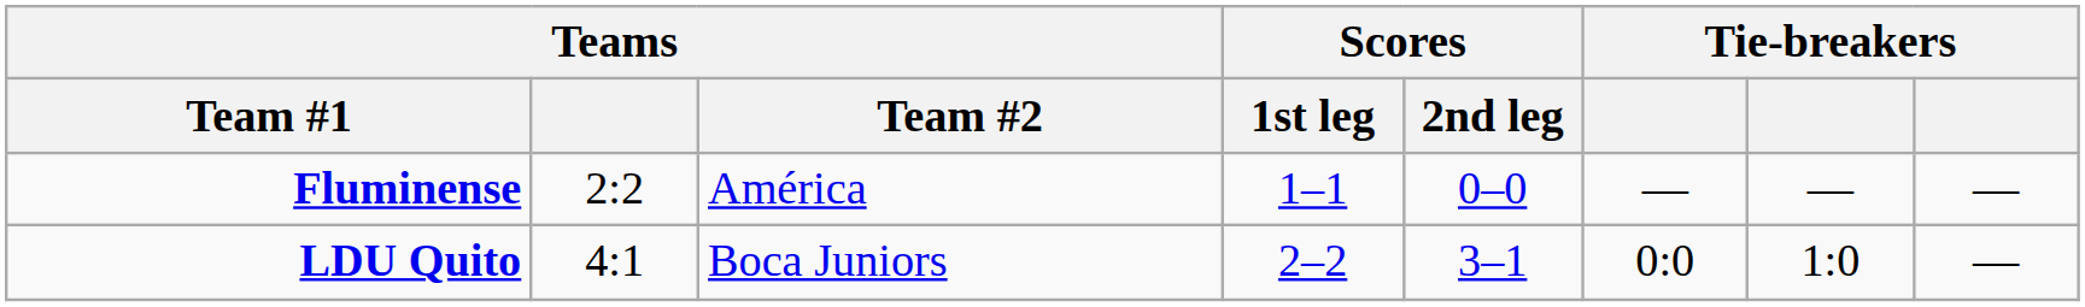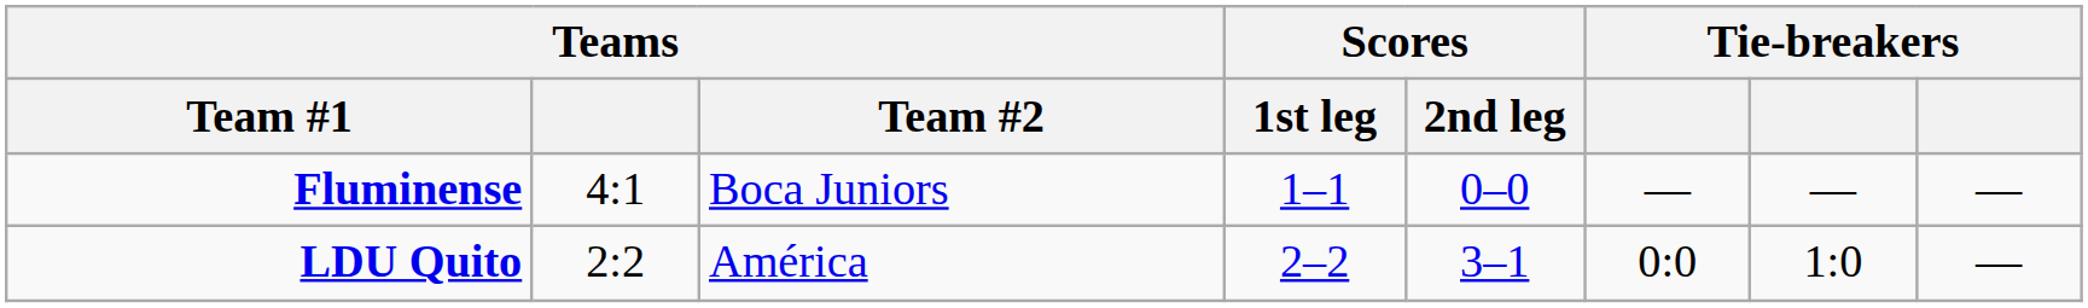 <table class="wikitable" style="text-align: center;">
 <tr>
 <th colspan=3>Teams</th>
 <th colspan=2>Scores</th>
 <th colspan=3>Tie-breakers</th>
 </tr>
 <tr>
 <th style="width:175px;">Team #1</th>
 <th width="50"></th>
 <th style="width:175px;">Team #2</th>
 <th width="55">1st leg</th>
 <th width="55">2nd leg</th>
 <th width="50"></th>
 <th width="50"></th>
 <th width="50"></th>
 </tr>
 <tr>
 <td align=right><strong><a href='#'>Fluminense</a></strong> </td>
-<td>2:2</td>
-<td align=left> <a href='#'>América</a></td>
+<td>4:1</td>
+<td align=left> <a href='#'>Boca Juniors</a></td>
 <td><a href='#'>1–1</a></td>
 <td><a href='#'>0–0</a></td>
 <td>—</td>
 <td>—</td>
 <td>—</td>
 </tr>
 <tr>
 <td align=right><strong><a href='#'>LDU Quito</a></strong> </td>
-<td>4:1</td>
-<td align=left> <a href='#'>Boca Juniors</a></td>
+<td>2:2</td>
+<td align=left> <a href='#'>América</a></td>
 <td><a href='#'>2–2</a></td>
 <td><a href='#'>3–1</a></td>
 <td>0:0</td>
 <td>1:0</td>
 <td>—</td>
 </tr>
 </table>
